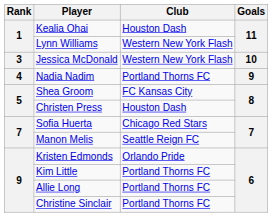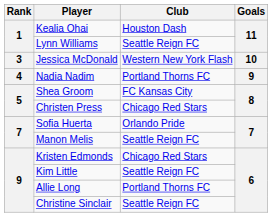 <table class="wikitable sortable" style="text-align: left;">
 <tr>
 <th>Rank</th>
 <th>Player</th>
 <th>Club</th>
 <th>Goals</th>
 </tr>
 <tr>
 <th align=center rowspan=2>1</th>
 <td> <a href='#'>Kealia Ohai</a></td>
 <td><a href='#'>Houston Dash</a></td>
 <th align=center rowspan=2>11</th>
 </tr>
 <tr>
 <td> <a href='#'>Lynn Williams</a></td>
-<td><a href='#'>Western New York Flash</a></td>
+<td><a href='#'>Seattle Reign FC</a></td>
 </tr>
 <tr>
 <th>3</th>
 <td> <a href='#'>Jessica McDonald</a></td>
 <td><a href='#'>Western New York Flash</a></td>
 <th>10</th>
 </tr>
 <tr>
 <th>4</th>
 <td> <a href='#'>Nadia Nadim</a></td>
 <td><a href='#'>Portland Thorns FC</a></td>
 <th>9</th>
 </tr>
 <tr>
 <th align=center rowspan=2>5</th>
 <td> <a href='#'>Shea Groom</a></td>
 <td><a href='#'>FC Kansas City</a></td>
 <th align=center rowspan=2>8</th>
 </tr>
 <tr>
 <td> <a href='#'>Christen Press</a></td>
-<td><a href='#'>Houston Dash</a></td>
+<td><a href='#'>Chicago Red Stars</a></td>
 </tr>
 <tr>
 <th align=center rowspan=2>7</th>
 <td> <a href='#'>Sofia Huerta</a></td>
-<td><a href='#'>Chicago Red Stars</a></td>
+<td><a href='#'>Orlando Pride</a></td>
 <th align=center rowspan=2>7</th>
 </tr>
 <tr>
 <td> <a href='#'>Manon Melis</a></td>
 <td><a href='#'>Seattle Reign FC</a></td>
 </tr>
 <tr>
 <th align=center rowspan=4>9</th>
 <td> <a href='#'>Kristen Edmonds</a></td>
-<td><a href='#'>Orlando Pride</a></td>
+<td><a href='#'>Chicago Red Stars</a></td>
 <th align=center rowspan=4>6</th>
 </tr>
 <tr>
 <td> <a href='#'>Kim Little</a></td>
-<td><a href='#'>Portland Thorns FC</a></td>
+<td><a href='#'>Seattle Reign FC</a></td>
 </tr>
 <tr>
 <td> <a href='#'>Allie Long</a></td>
 <td><a href='#'>Portland Thorns FC</a></td>
 </tr>
 <tr>
 <td> <a href='#'>Christine Sinclair</a></td>
-<td><a href='#'>Portland Thorns FC</a></td>
+<td><a href='#'>Seattle Reign FC</a></td>
 </tr>
 </table>
